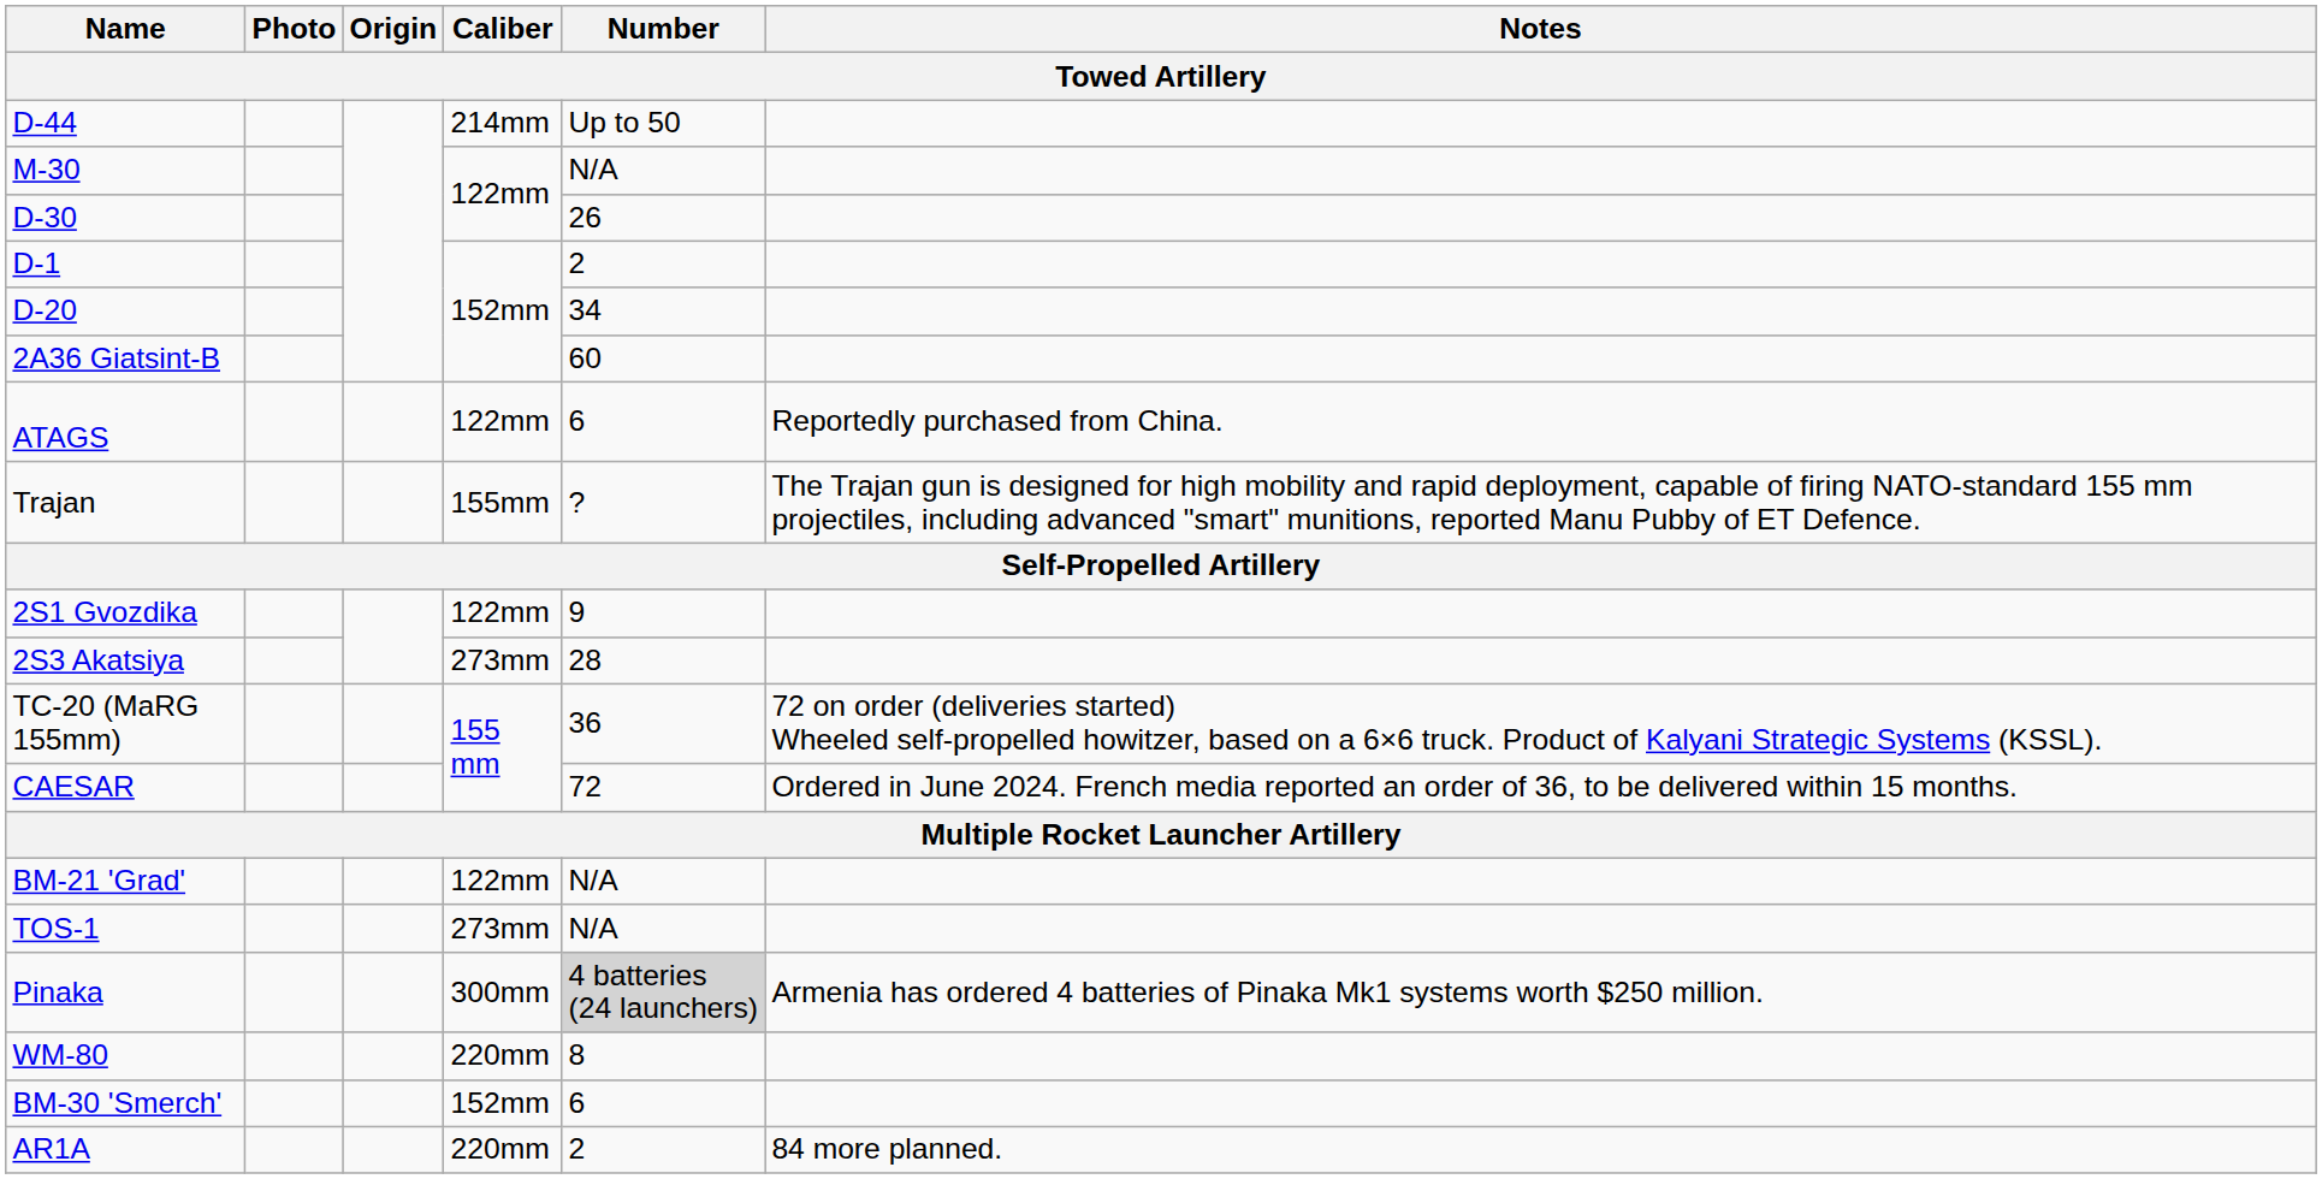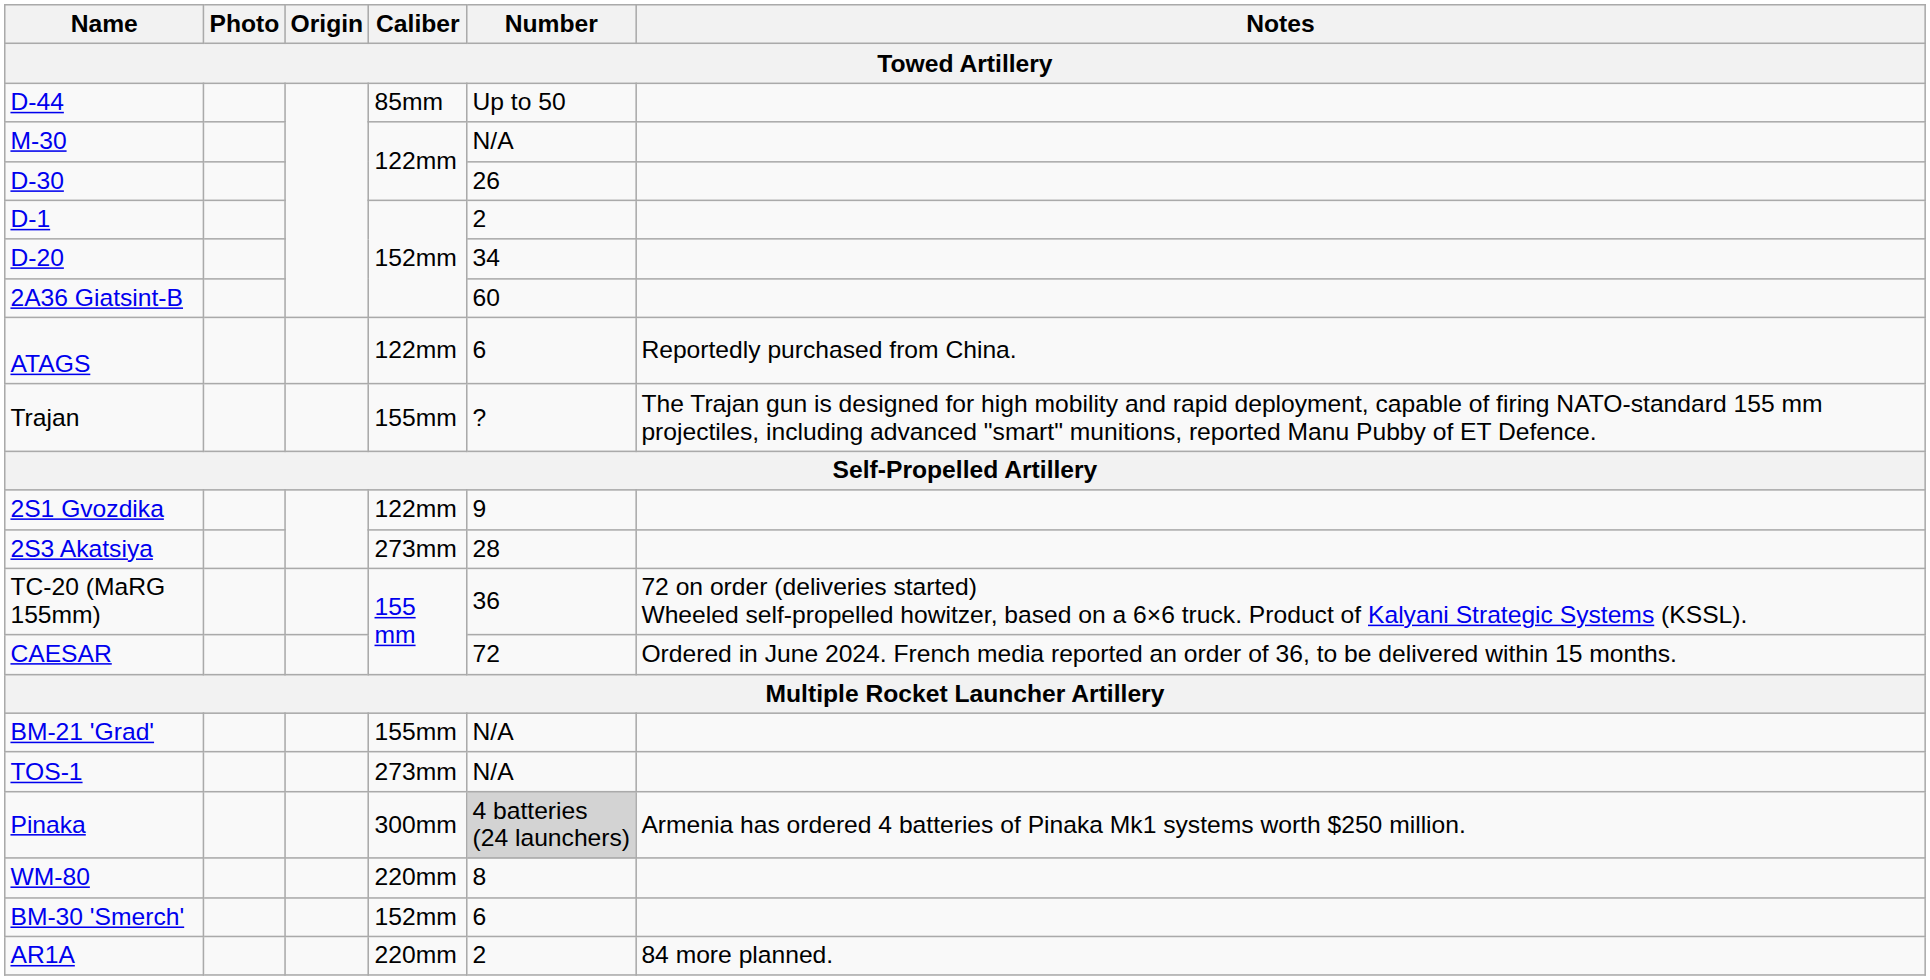 <table class="wikitable">
 <tr>
 <th style="text-align: width:12%;">Name</th>
 <th style="text-align: width:8%; ">Photo</th>
 <th style="text-align: width:8%;">Origin</th>
 <th style="text-align: width:18%;">Caliber</th>
 <th style="text-align: width:7%;">Number</th>
 <th style="text-align: width:47%;">Notes</th>
 </tr>
 <tr>
 <th colspan="6">Towed Artillery</th>
 </tr>
 <tr>
 <td><a href='#'>D-44</a></td>
 <td></td>
 <td rowspan="6"></td>
-<td>214mm</td>
+<td>85mm</td>
 <td>Up to 50</td>
 <td></td>
 </tr>
 <tr>
 <td><a href='#'>M-30</a></td>
 <td></td>
 <td rowspan="2">122mm</td>
 <td>N/A</td>
 <td></td>
 </tr>
 <tr>
 <td><a href='#'>D-30</a></td>
 <td></td>
 <td>26</td>
 <td></td>
 </tr>
 <tr>
 <td><a href='#'>D-1</a></td>
 <td></td>
 <td rowspan="3">152mm</td>
 <td>2</td>
 <td></td>
 </tr>
 <tr>
 <td><a href='#'>D-20</a></td>
 <td></td>
 <td>34</td>
 <td></td>
 </tr>
 <tr>
 <td><a href='#'>2A36 Giatsint-B</a></td>
 <td></td>
 <td>60</td>
 <td></td>
 </tr>
 <tr>
 <td><br><a href='#'>ATAGS</a></td>
 <td></td>
 <td></td>
 <td>122mm</td>
 <td>6</td>
 <td>Reportedly purchased from China.</td>
 </tr>
 <tr>
 <td>Trajan</td>
 <td></td>
 <td></td>
 <td>155mm</td>
 <td>?</td>
 <td>The Trajan gun is designed for high mobility and rapid deployment, capable of firing NATO-standard 155 mm projectiles, including advanced "smart" munitions, reported Manu Pubby of ET Defence.</td>
 </tr>
 <tr>
 <th colspan="6">Self-Propelled Artillery</th>
 </tr>
 <tr>
 <td><a href='#'>2S1 Gvozdika</a></td>
 <td></td>
 <td rowspan="2"></td>
 <td>122mm</td>
 <td>9</td>
 <td></td>
 </tr>
 <tr>
 <td><a href='#'>2S3 Akatsiya</a></td>
 <td></td>
 <td>273mm</td>
 <td>28</td>
 <td></td>
 </tr>
 <tr>
 <td>TC-20 (MaRG 155mm)</td>
 <td></td>
 <td></td>
 <td rowspan="2"><a href='#'>155 mm</a></td>
 <td>36</td>
 <td>72 on order (deliveries started)<br>Wheeled self-propelled howitzer, based on a 6×6 truck. Product of <a href='#'>Kalyani Strategic Systems</a> (KSSL).</td>
 </tr>
 <tr>
 <td><a href='#'>CAESAR</a></td>
 <td></td>
 <td></td>
 <td>72</td>
 <td>Ordered in June 2024. French media reported an order of 36, to be delivered within 15 months.</td>
 </tr>
 <tr>
 <th colspan="6">Multiple Rocket Launcher Artillery</th>
 </tr>
 <tr>
 <td><a href='#'>BM-21 'Grad'</a></td>
 <td></td>
 <td></td>
-<td>122mm</td>
+<td>155mm</td>
 <td>N/A</td>
 <td></td>
 </tr>
 <tr>
 <td><a href='#'>TOS-1</a></td>
 <td></td>
 <td></td>
 <td>273mm</td>
 <td>N/A</td>
 <td></td>
 </tr>
 <tr>
 <td><a href='#'>Pinaka</a></td>
 <td></td>
 <td></td>
 <td>300mm</td>
 <td style="background: lightgrey;">4 batteries<br>(24 launchers)</td>
 <td>Armenia has ordered 4 batteries of Pinaka Mk1 systems worth $250 million.</td>
 </tr>
 <tr>
 <td><a href='#'>WM-80</a></td>
 <td></td>
 <td></td>
 <td>220mm</td>
 <td>8</td>
 <td></td>
 </tr>
 <tr>
 <td><a href='#'>BM-30 'Smerch'</a></td>
 <td></td>
 <td></td>
 <td>152mm</td>
 <td>6</td>
 <td></td>
 </tr>
 <tr>
 <td><a href='#'>AR1A</a></td>
 <td></td>
 <td></td>
 <td>220mm</td>
 <td>2</td>
 <td>84 more planned.</td>
 </tr>
 </table>
